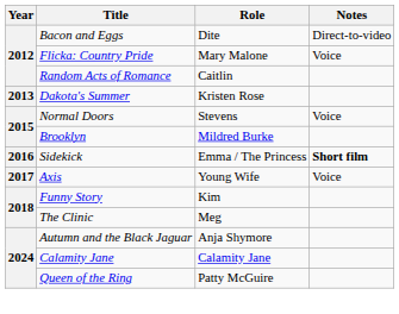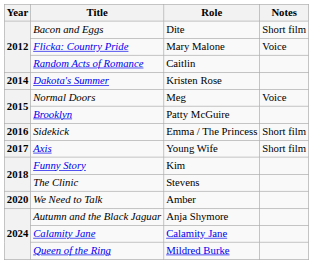 <table class="wikitable plainrowheaders sortable">
 <tr>
 <th scope="col">Year</th>
 <th scope="col">Title</th>
 <th scope="col">Role</th>
 <th scope="col" class="unsortable">Notes</th>
 </tr>
 <tr>
 <th rowspan="3">2012</th>
 <td><em>Bacon and Eggs</em></td>
 <td>Dite</td>
-<td>Direct-to-video</td>
+<td>Short film</td>
 </tr>
 <tr>
 <td><em><a href='#'>Flicka: Country Pride</a></em></td>
 <td>Mary Malone</td>
 <td>Voice</td>
 </tr>
 <tr>
 <td><em><a href='#'>Random Acts of Romance</a></em></td>
 <td>Caitlin</td>
 <td></td>
 </tr>
 <tr>
-<th>2013</th>
+<th>2014</th>
 <td><em><a href='#'>Dakota's Summer</a></em></td>
 <td>Kristen Rose</td>
 <td></td>
 </tr>
 <tr>
 <th rowspan="2">2015</th>
 <td><em>Normal Doors</em></td>
-<td>Stevens</td>
+<td>Meg</td>
 <td>Voice</td>
 </tr>
 <tr>
 <td><em><a href='#'>Brooklyn</a></em></td>
-<td><a href='#'>Mildred Burke</a></td>
+<td>Patty McGuire</td>
 <td></td>
 </tr>
 <tr>
 <th>2016</th>
 <td><em>Sidekick</em></td>
 <td>Emma / The Princess</td>
-<td><strong>Short film</strong></td>
+<td>Short film</td>
 </tr>
 <tr>
 <th>2017</th>
 <td><em><a href='#'>Axis</a></em></td>
 <td>Young Wife</td>
-<td>Voice</td>
+<td>Short film</td>
 </tr>
 <tr>
 <th rowspan="2">2018</th>
 <td><em><a href='#'>Funny Story</a></em></td>
 <td>Kim</td>
 <td></td>
 </tr>
 <tr>
 <td data-sort-value="Clinic, The"><em>The Clinic</em></td>
-<td>Meg</td>
+<td>Stevens</td>
+<td></td>
+</tr>
+<tr>
+<th>2020</th>
+<td><em>We Need to Talk</em></td>
+<td>Amber</td>
 <td></td>
 </tr>
 <tr>
 <th rowspan="3">2024</th>
 <td><em>Autumn and the Black Jaguar</em></td>
 <td>Anja Shymore</td>
 <td></td>
 </tr>
 <tr>
 <td><em><a href='#'>Calamity Jane</a></em></td>
 <td><a href='#'>Calamity Jane</a></td>
 <td></td>
 </tr>
 <tr>
 <td><em><a href='#'>Queen of the Ring</a></em></td>
-<td>Patty McGuire</td>
+<td><a href='#'>Mildred Burke</a></td>
 <td></td>
 </tr>
 </table>
